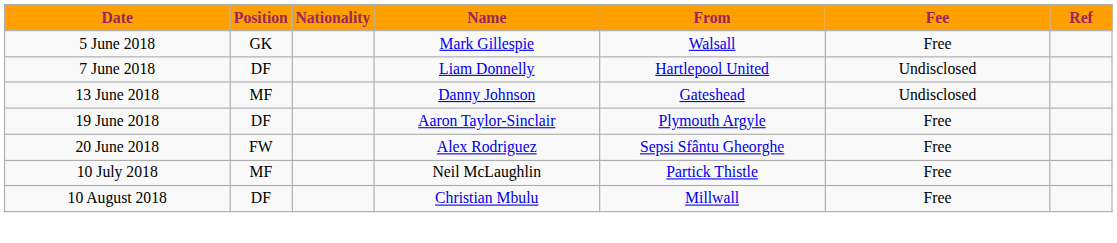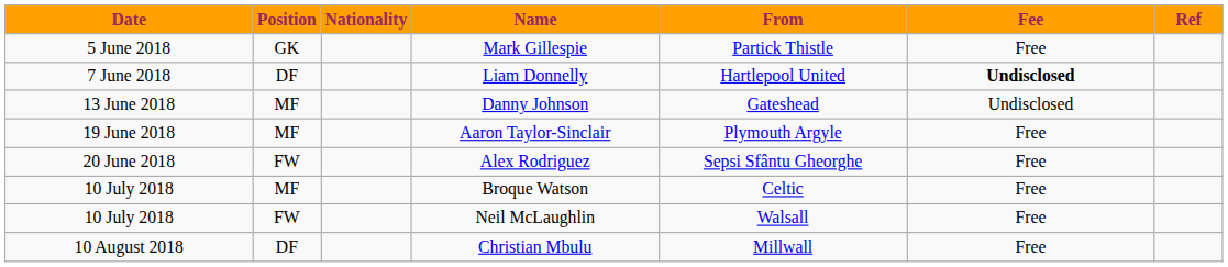 <table class="wikitable"  style="text-align:center; font-size:90%; ">
 <tr>
 <th style="background:#ffa000; color:#98285c; width:200px;">Date</th>
 <th style="background:#ffa000; color:#98285c; width:50px;">Position</th>
 <th style="background:#ffa000; color:#98285c; width:50px;">Nationality</th>
 <th style="background:#ffa000; color:#98285c; width:200px;">Name</th>
 <th style="background:#ffa000; color:#98285c; width:200px;">From</th>
 <th style="background:#ffa000; color:#98285c; width:200px;">Fee</th>
 <th style="background:#ffa000; color:#98285c; width:50px;">Ref</th>
 </tr>
 <tr>
 <td>5 June 2018</td>
 <td>GK</td>
 <td></td>
 <td><a href='#'>Mark Gillespie</a></td>
-<td><a href='#'>Walsall</a></td>
+<td><a href='#'>Partick Thistle</a></td>
 <td>Free</td>
 <td></td>
 </tr>
 <tr>
 <td>7 June 2018</td>
 <td>DF</td>
 <td></td>
 <td><a href='#'>Liam Donnelly</a></td>
 <td><a href='#'>Hartlepool United</a></td>
-<td>Undisclosed</td>
+<td><strong>Undisclosed</strong></td>
 <td></td>
 </tr>
 <tr>
 <td>13 June 2018</td>
 <td>MF</td>
 <td></td>
 <td><a href='#'>Danny Johnson</a></td>
 <td><a href='#'>Gateshead</a></td>
 <td>Undisclosed</td>
 <td></td>
 </tr>
 <tr>
 <td>19 June 2018</td>
-<td>DF</td>
+<td>MF</td>
 <td></td>
 <td><a href='#'>Aaron Taylor-Sinclair</a></td>
 <td><a href='#'>Plymouth Argyle</a></td>
 <td>Free</td>
 <td></td>
 </tr>
 <tr>
 <td>20 June 2018</td>
 <td>FW</td>
 <td></td>
 <td><a href='#'>Alex Rodriguez</a></td>
 <td><a href='#'>Sepsi Sfântu Gheorghe</a></td>
 <td>Free</td>
 <td></td>
 </tr>
 <tr>
 <td>10 July 2018</td>
 <td>MF</td>
 <td></td>
+<td>Broque Watson</td>
+<td><a href='#'>Celtic</a></td>
+<td>Free</td>
+<td></td>
+</tr>
+<tr>
+<td>10 July 2018</td>
+<td>FW</td>
+<td></td>
 <td>Neil McLaughlin</td>
-<td><a href='#'>Partick Thistle</a></td>
+<td><a href='#'>Walsall</a></td>
 <td>Free</td>
 <td></td>
 </tr>
 <tr>
 <td>10 August 2018</td>
 <td>DF</td>
 <td></td>
 <td><a href='#'>Christian Mbulu</a></td>
 <td><a href='#'>Millwall</a></td>
 <td>Free</td>
 <td></td>
 </tr>
 </table>
